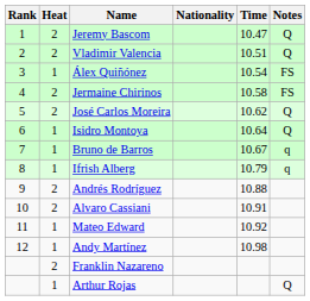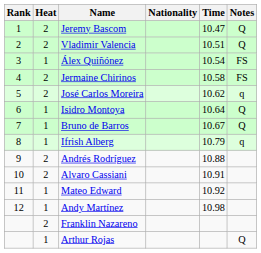 <table class="wikitable sortable" style="text-align:center">
 <tr>
 <th>Rank</th>
 <th>Heat</th>
 <th>Name</th>
 <th>Nationality</th>
 <th>Time</th>
 <th>Notes</th>
 </tr>
 <tr bgcolor=ccffcc>
 <td>1</td>
 <td>2</td>
 <td align=left><a href='#'>Jeremy Bascom</a></td>
 <td align=left></td>
 <td>10.47</td>
 <td>Q</td>
 </tr>
 <tr bgcolor=ccffcc>
 <td>2</td>
 <td>2</td>
 <td align=left><a href='#'>Vladimir Valencia</a></td>
 <td align=left></td>
 <td>10.51</td>
 <td>Q</td>
 </tr>
 <tr bgcolor=ccffcc>
 <td>3</td>
 <td>1</td>
 <td align=left><a href='#'>Álex Quiñónez</a></td>
 <td align=left></td>
 <td>10.54</td>
 <td>FS</td>
 </tr>
 <tr bgcolor=ccffcc>
 <td>4</td>
 <td>2</td>
 <td align=left><a href='#'>Jermaine Chirinos</a></td>
 <td align=left></td>
 <td>10.58</td>
 <td>FS</td>
 </tr>
 <tr bgcolor=ddffdd>
 <td>5</td>
 <td>2</td>
 <td align=left><a href='#'>José Carlos Moreira</a></td>
 <td align=left></td>
 <td>10.62</td>
-<td>Q</td>
+<td>q</td>
 </tr>
 <tr bgcolor=ccffcc>
 <td>6</td>
 <td>1</td>
 <td align=left><a href='#'>Isidro Montoya</a></td>
 <td align=left></td>
 <td>10.64</td>
 <td>Q</td>
 </tr>
 <tr bgcolor=ccffcc>
 <td>7</td>
 <td>1</td>
 <td align=left><a href='#'>Bruno de Barros</a></td>
 <td align=left></td>
 <td>10.67</td>
-<td>q</td>
+<td>Q</td>
 </tr>
 <tr bgcolor=ddffdd>
 <td>8</td>
 <td>1</td>
 <td align=left><a href='#'>Ifrish Alberg</a></td>
 <td align=left></td>
 <td>10.79</td>
 <td>q</td>
 </tr>
 <tr>
 <td>9</td>
 <td>2</td>
 <td align=left><a href='#'>Andrés Rodríguez</a></td>
 <td align=left></td>
 <td>10.88</td>
 <td></td>
 </tr>
 <tr>
 <td>10</td>
 <td>2</td>
 <td align=left><a href='#'>Alvaro Cassiani</a></td>
 <td align=left></td>
 <td>10.91</td>
 <td></td>
 </tr>
 <tr>
 <td>11</td>
 <td>1</td>
 <td align=left><a href='#'>Mateo Edward</a></td>
 <td align=left></td>
 <td>10.92</td>
 <td></td>
 </tr>
 <tr>
 <td>12</td>
 <td>1</td>
 <td align=left><a href='#'>Andy Martínez</a></td>
 <td align=left></td>
 <td>10.98</td>
 <td></td>
 </tr>
 <tr>
 <td></td>
 <td>2</td>
 <td align=left><a href='#'>Franklin Nazareno</a></td>
 <td align=left></td>
 <td></td>
 <td></td>
 </tr>
 <tr>
 <td></td>
 <td>1</td>
 <td align=left><a href='#'>Arthur Rojas</a></td>
 <td align=left></td>
 <td></td>
 <td>Q</td>
 </tr>
 </table>
